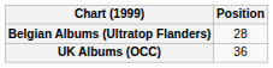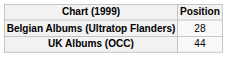 <table class="wikitable sortable plainrowheaders" style="text-align:center">
 <tr>
 <th scope="col">Chart (1999)</th>
 <th scope="col">Position</th>
 </tr>
 <tr>
 <th scope="row">Belgian Albums (Ultratop Flanders)</th>
 <td>28</td>
 </tr>
 <tr>
 <th scope="row">UK Albums (OCC)</th>
-<td>36</td>
+<td>44</td>
 </tr>
 </table>
